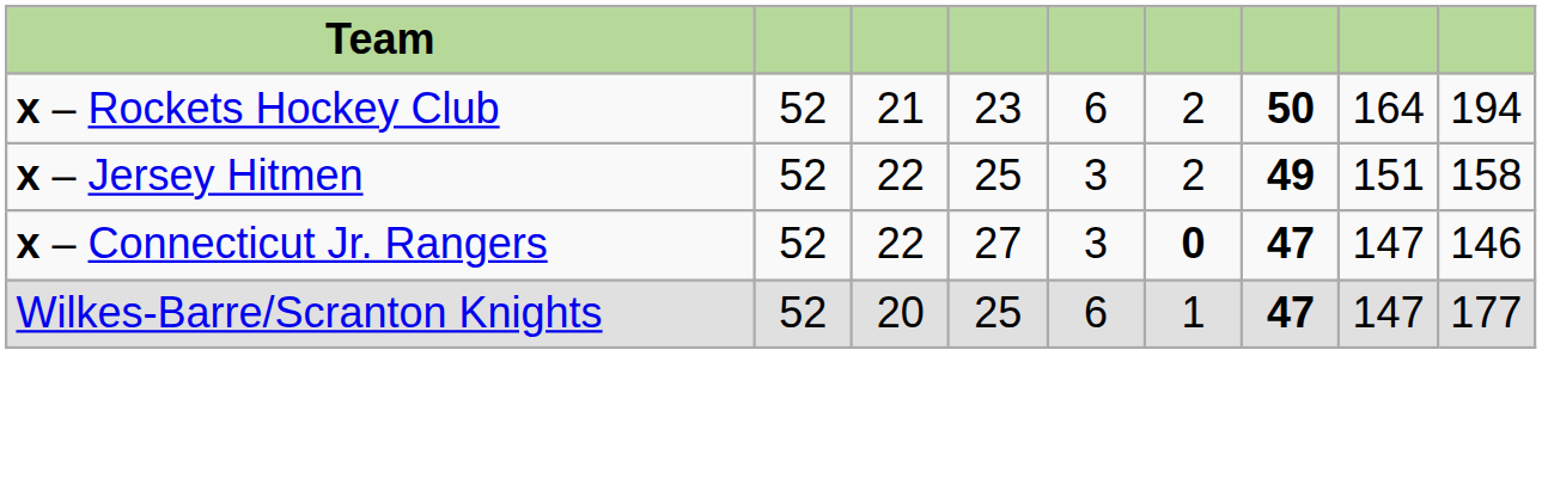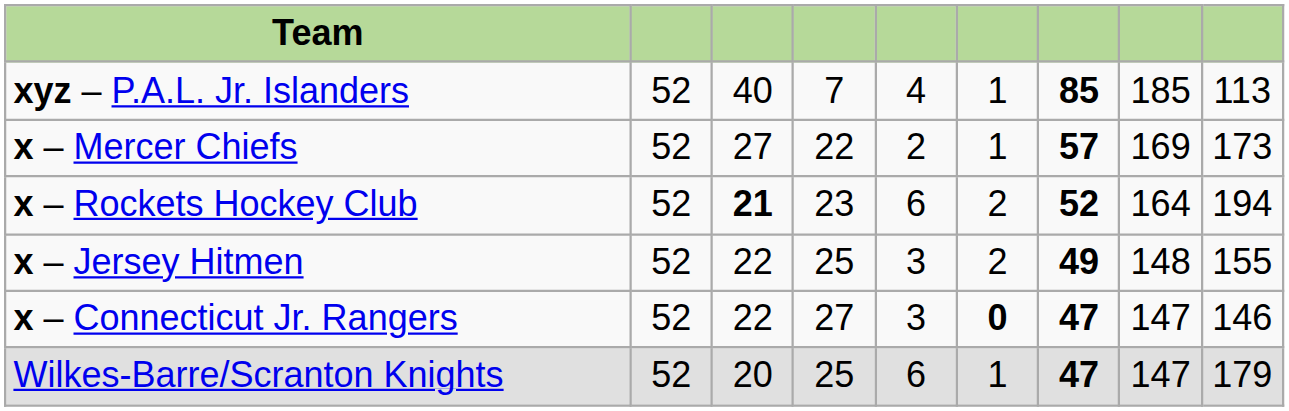 <table class="wikitable" style="text-align:center">
 <tr>
 <th style="background:#b6d999; width:46%;">Team</th>
 <th style="background:#b6d999; width:6%;"></th>
 <th style="background:#b6d999; width:6%;"></th>
 <th style="background:#b6d999; width:6%;"></th>
 <th style="background:#b6d999; width:6%;"></th>
 <th style="background:#b6d999; width:6%;"></th>
 <th style="background:#b6d999; width:6%;"></th>
 <th style="background:#b6d999; width:6%;"></th>
 <th style="background:#b6d999; width:6%;"></th>
 </tr>
 <tr>
+<td align=left><strong>xyz</strong> – <a href='#'>P.A.L. Jr. Islanders</a></td>
+<td>52</td>
+<td>40</td>
+<td>7</td>
+<td>4</td>
+<td>1</td>
+<td><strong>85</strong></td>
+<td>185</td>
+<td>113</td>
+</tr>
+<tr>
+<td align=left><strong>x</strong> – <a href='#'>Mercer Chiefs</a></td>
+<td>52</td>
+<td>27</td>
+<td>22</td>
+<td>2</td>
+<td>1</td>
+<td><strong>57</strong></td>
+<td>169</td>
+<td>173</td>
+</tr>
+<tr>
 <td align=left><strong>x</strong> – <a href='#'>Rockets Hockey Club</a></td>
 <td>52</td>
-<td>21</td>
+<td><strong>21</strong></td>
 <td>23</td>
 <td>6</td>
 <td>2</td>
-<td><strong>50</strong></td>
+<td><strong>52</strong></td>
 <td>164</td>
 <td>194</td>
 </tr>
 <tr>
 <td align=left><strong>x</strong> – <a href='#'>Jersey Hitmen</a></td>
 <td>52</td>
 <td>22</td>
 <td>25</td>
 <td>3</td>
 <td>2</td>
 <td><strong>49</strong></td>
-<td>151</td>
-<td>158</td>
+<td>148</td>
+<td>155</td>
 </tr>
 <tr>
 <td align=left><strong>x</strong> – <a href='#'>Connecticut Jr. Rangers</a></td>
 <td>52</td>
 <td>22</td>
 <td>27</td>
 <td>3</td>
 <td><strong>0</strong></td>
 <td><strong>47</strong></td>
 <td>147</td>
 <td>146</td>
 </tr>
 <tr bgcolor=e0e0e0>
 <td align=left><a href='#'>Wilkes-Barre/Scranton Knights</a></td>
 <td>52</td>
 <td>20</td>
 <td>25</td>
 <td>6</td>
 <td>1</td>
 <td><strong>47</strong></td>
 <td>147</td>
-<td>177</td>
+<td>179</td>
 </tr>
 </table>
